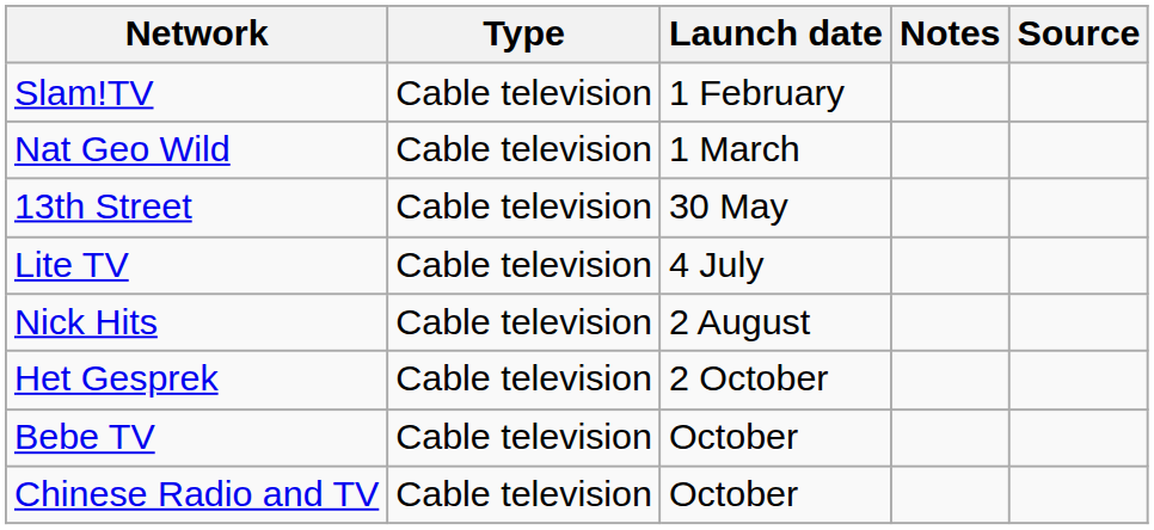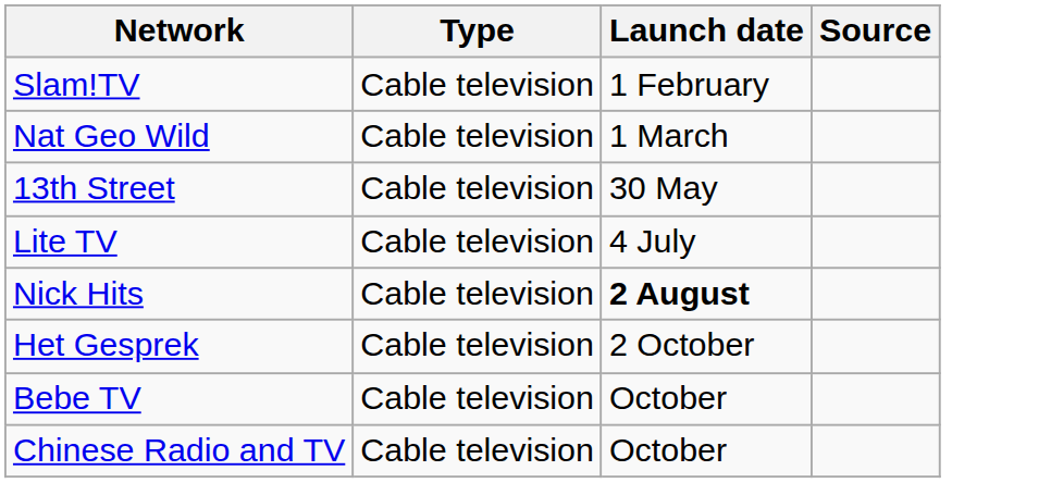 <table class="wikitable sortable">
 <tr>
 <th>Network</th>
 <th>Type</th>
 <th>Launch date</th>
-<th>Notes</th>
 <th>Source</th>
 </tr>
 <tr>
 <td><a href='#'>Slam!TV</a></td>
 <td>Cable television</td>
 <td>1 February</td>
 <td></td>
-<td></td>
 </tr>
 <tr>
 <td><a href='#'>Nat Geo Wild</a></td>
 <td>Cable television</td>
 <td>1 March</td>
-<td></td>
 <td></td>
 </tr>
 <tr>
 <td><a href='#'>13th Street</a></td>
 <td>Cable television</td>
 <td>30 May</td>
 <td></td>
-<td></td>
 </tr>
 <tr>
 <td><a href='#'>Lite TV</a></td>
 <td>Cable television</td>
 <td>4 July</td>
 <td></td>
-<td></td>
 </tr>
 <tr>
 <td><a href='#'>Nick Hits</a></td>
 <td>Cable television</td>
-<td>2 August</td>
-<td></td>
+<td><strong>2 August</strong></td>
 <td></td>
 </tr>
 <tr>
 <td><a href='#'>Het Gesprek</a></td>
 <td>Cable television</td>
 <td>2 October</td>
 <td></td>
-<td></td>
 </tr>
 <tr>
 <td><a href='#'>Bebe TV</a></td>
 <td>Cable television</td>
 <td>October</td>
-<td></td>
 <td></td>
 </tr>
 <tr>
 <td><a href='#'>Chinese Radio and TV</a></td>
 <td>Cable television</td>
 <td>October</td>
 <td></td>
-<td></td>
 </tr>
 </table>
